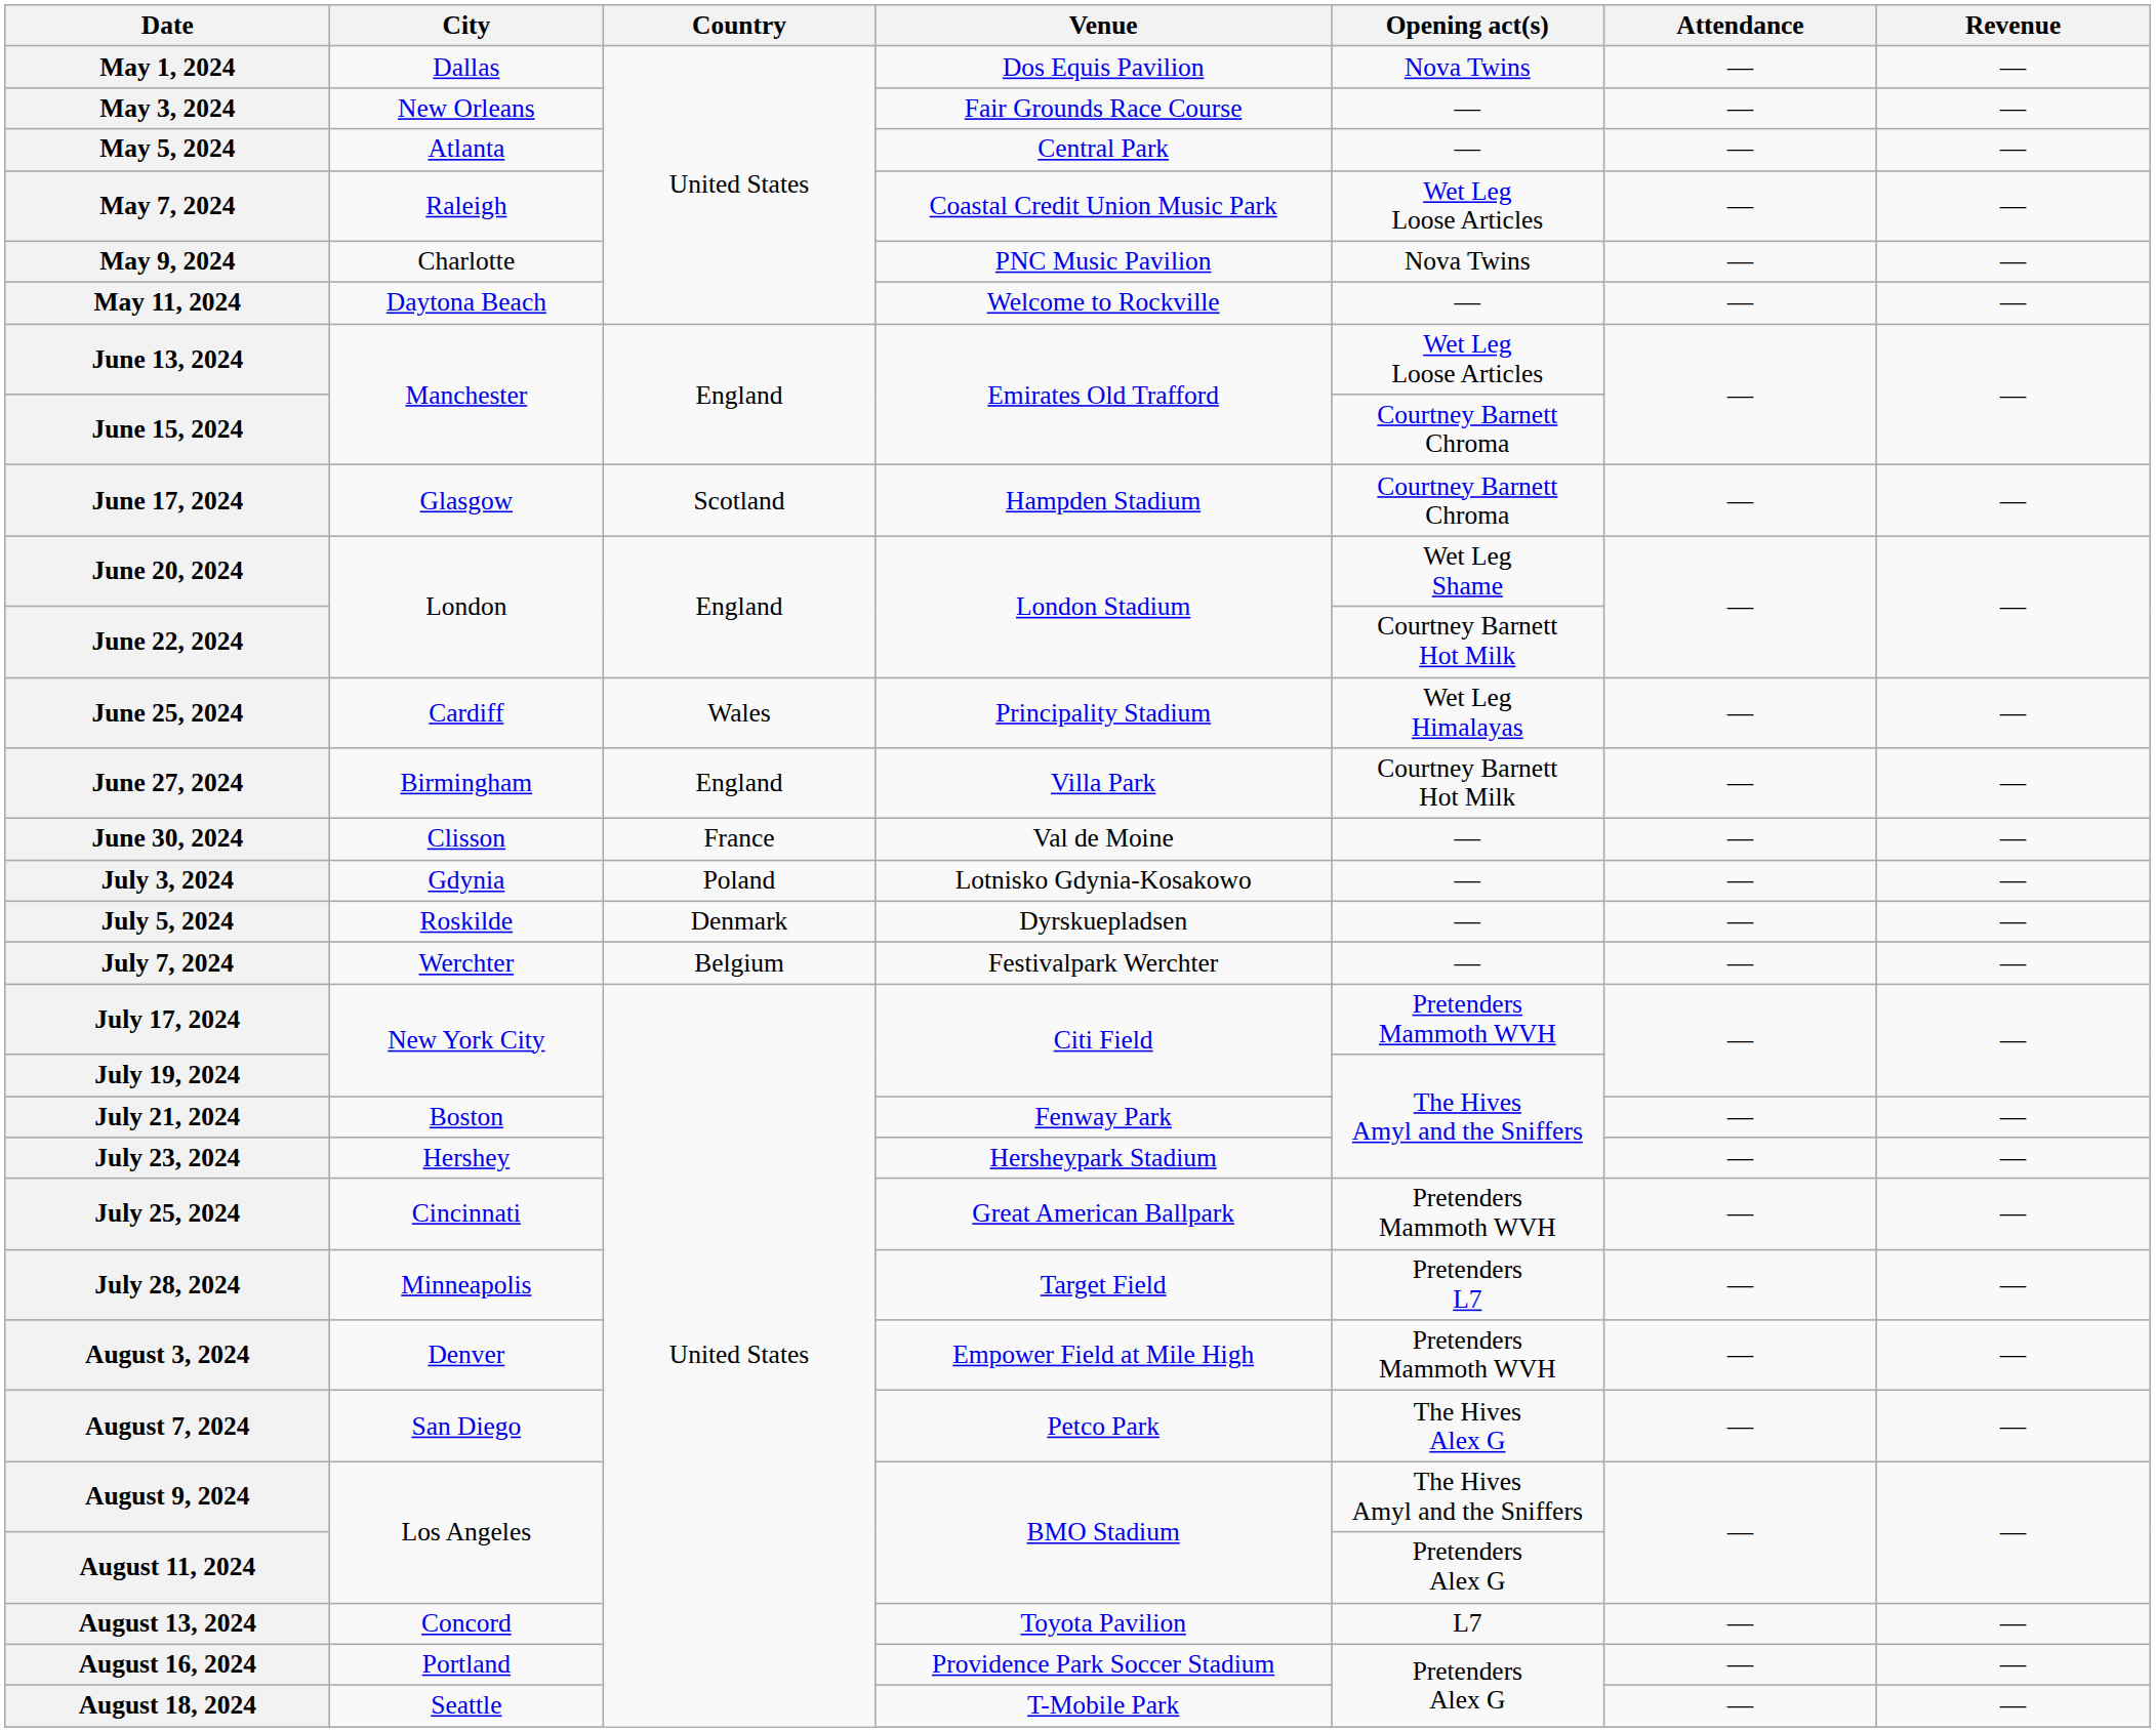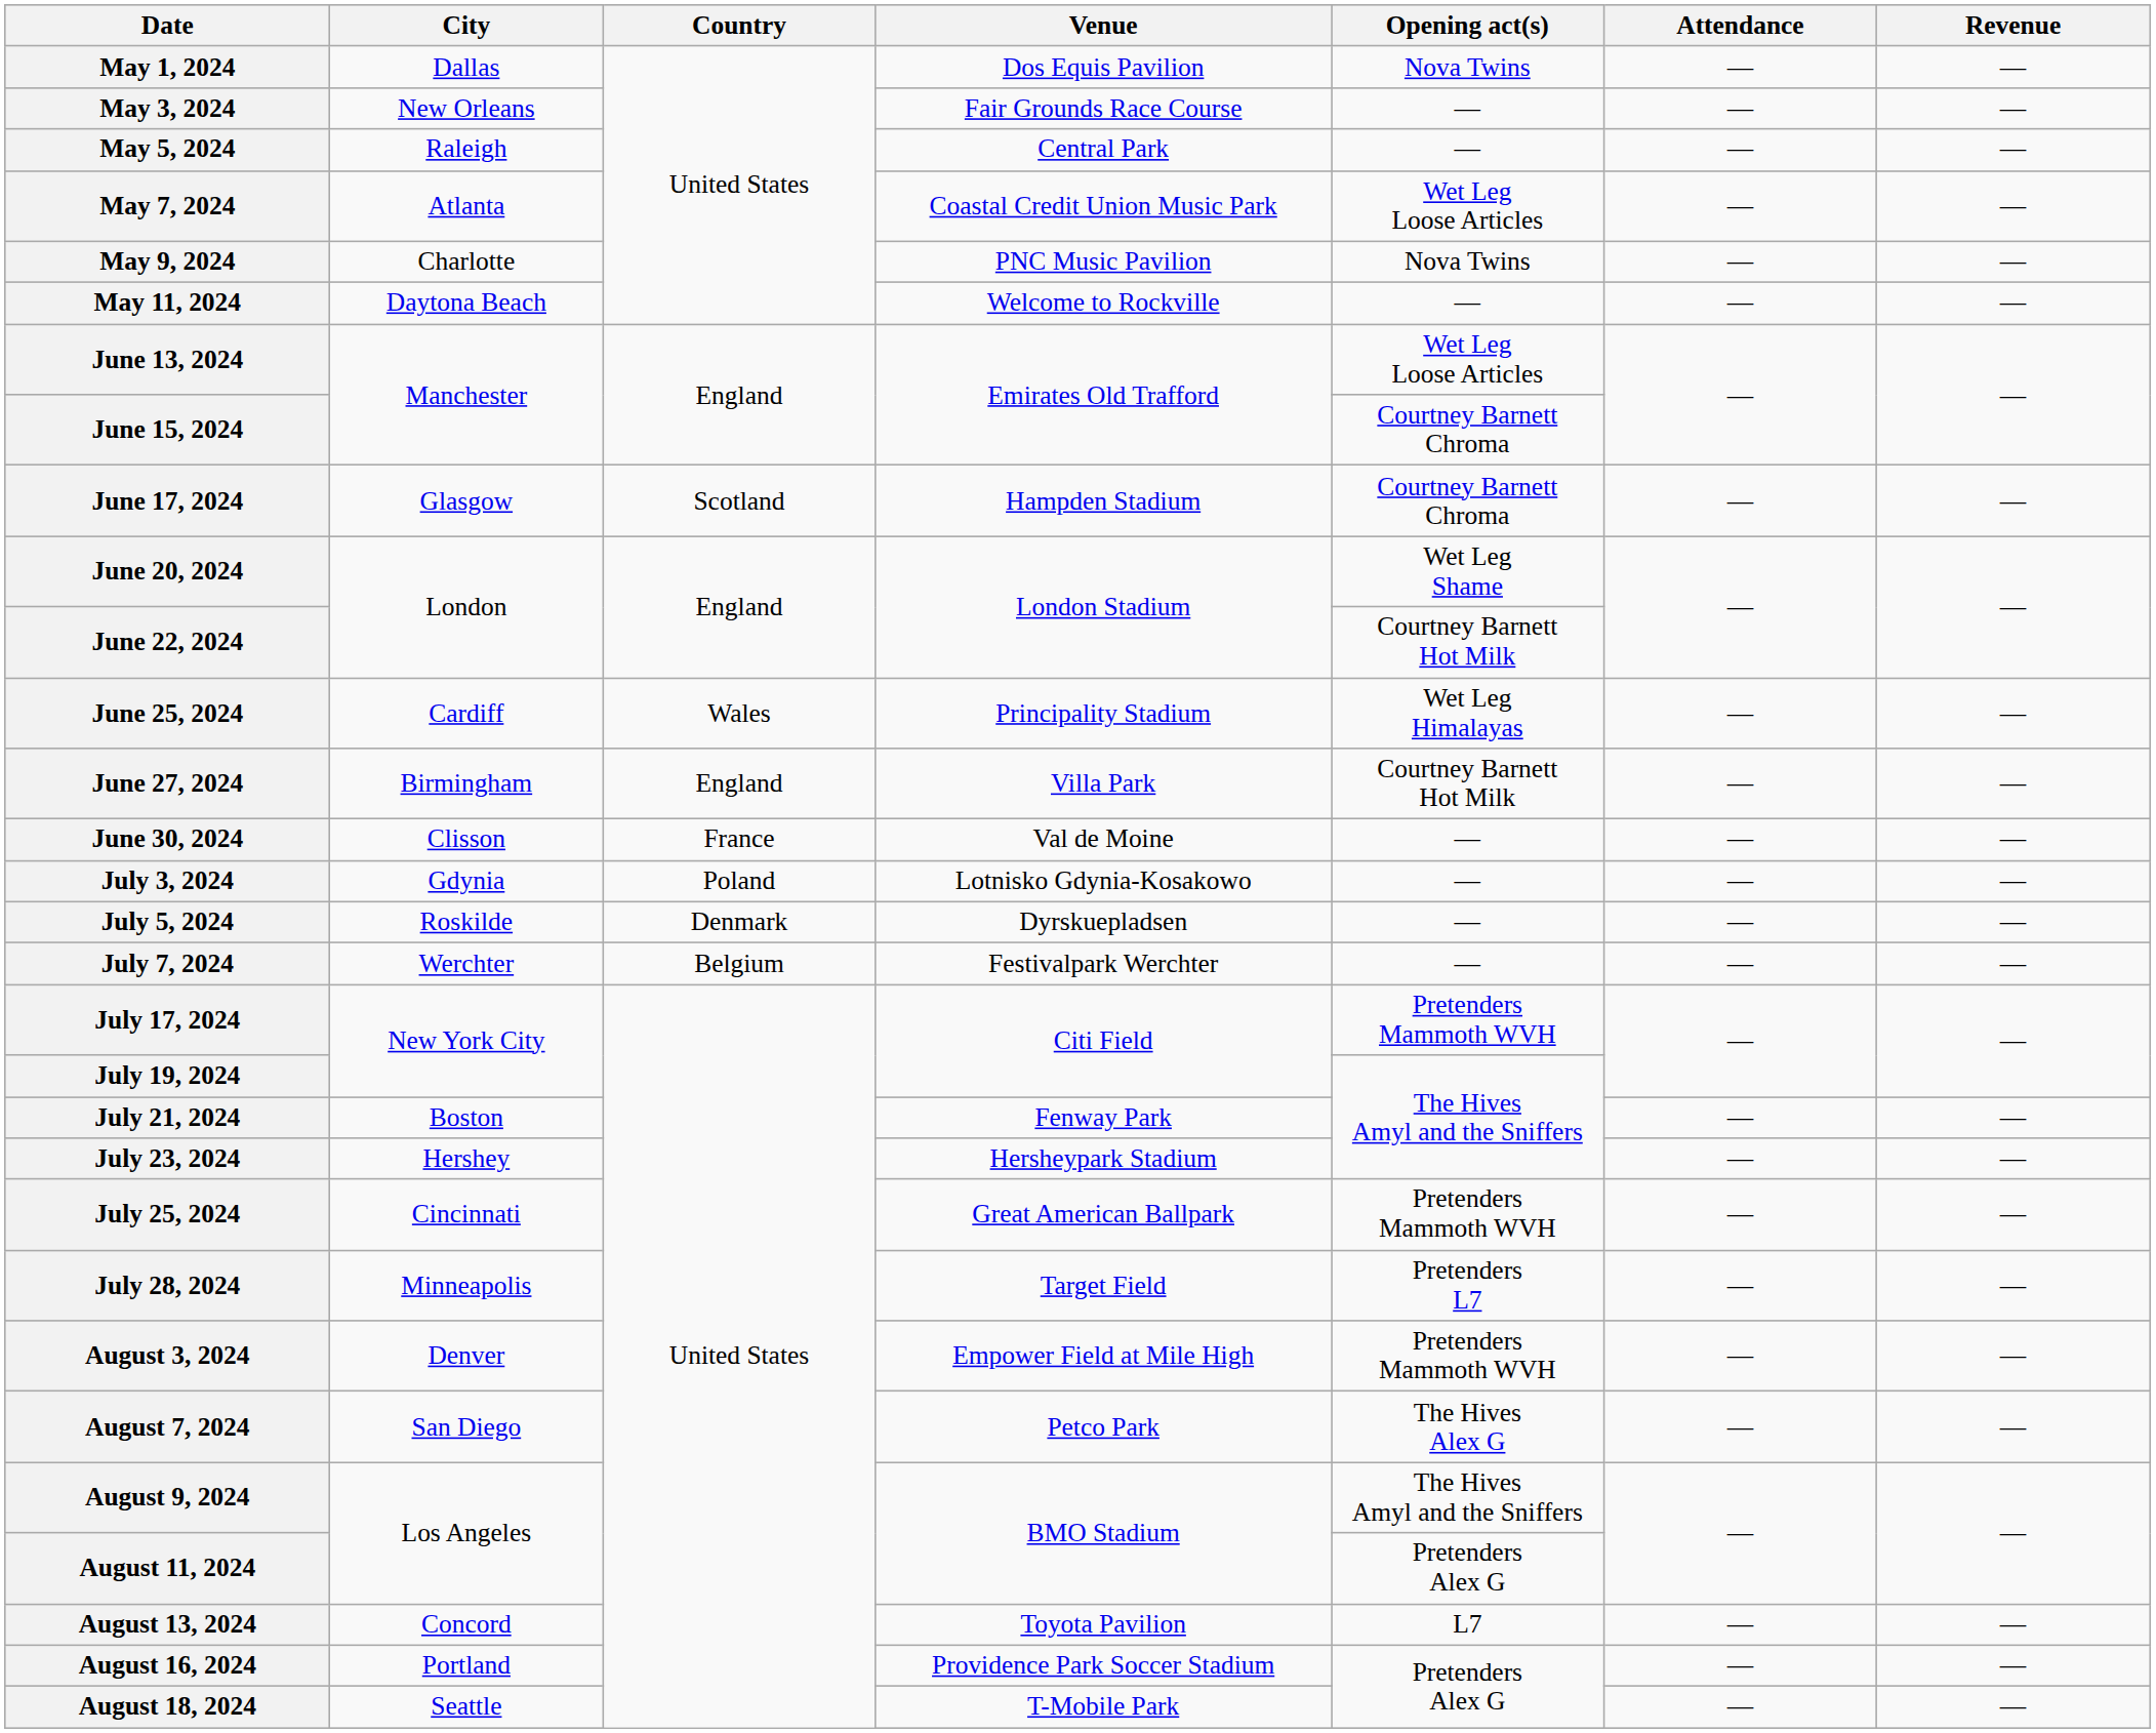 <table class="wikitable plainrowheaders" style="text-align:center;">
 <tr>
 <th scope="col" style="width:12em;">Date</th>
 <th scope="col" style="width:10em;">City</th>
 <th scope="col" style="width:10em;">Country</th>
 <th scope="col" style="width:17em;">Venue</th>
 <th scope="col" style="width:10em;">Opening act(s)</th>
 <th scope="col" style="width:10em;">Attendance</th>
 <th scope="col" style="width:10em;">Revenue</th>
 </tr>
 <tr>
 <th scope="row">May 1, 2024</th>
 <td><a href='#'>Dallas</a></td>
 <td rowspan="6">United States</td>
 <td><a href='#'>Dos Equis Pavilion</a></td>
 <td><a href='#'>Nova Twins</a></td>
 <td>—</td>
 <td>—</td>
 </tr>
 <tr>
 <th scope="row">May 3, 2024</th>
 <td><a href='#'>New Orleans</a></td>
 <td><a href='#'>Fair Grounds Race Course</a></td>
 <td>—</td>
 <td>—</td>
 <td>—</td>
 </tr>
 <tr>
 <th scope="row">May 5, 2024</th>
-<td><a href='#'>Atlanta</a></td>
+<td><a href='#'>Raleigh</a></td>
 <td><a href='#'>Central Park</a></td>
 <td>—</td>
 <td>—</td>
 <td>—</td>
 </tr>
 <tr>
 <th scope="row">May 7, 2024</th>
-<td><a href='#'>Raleigh</a></td>
+<td><a href='#'>Atlanta</a></td>
 <td><a href='#'>Coastal Credit Union Music Park</a></td>
 <td><a href='#'>Wet Leg</a><br>Loose Articles</td>
 <td>—</td>
 <td>—</td>
 </tr>
 <tr>
 <th scope="row">May 9, 2024</th>
 <td>Charlotte</td>
 <td><a href='#'>PNC Music Pavilion</a></td>
 <td>Nova Twins</td>
 <td>—</td>
 <td>—</td>
 </tr>
 <tr>
 <th scope="row">May 11, 2024</th>
 <td><a href='#'>Daytona Beach</a></td>
 <td><a href='#'>Welcome to Rockville</a></td>
 <td>—</td>
 <td>—</td>
 <td>—</td>
 </tr>
 <tr>
 <th scope="row">June 13, 2024</th>
 <td rowspan="2"><a href='#'>Manchester</a></td>
 <td rowspan="2">England</td>
 <td rowspan="2"><a href='#'>Emirates Old Trafford</a></td>
 <td><a href='#'>Wet Leg</a><br>Loose Articles</td>
 <td rowspan="2">—</td>
 <td rowspan="2">—</td>
 </tr>
 <tr>
 <th scope="row">June 15, 2024</th>
 <td><a href='#'>Courtney Barnett</a><br>Chroma</td>
 </tr>
 <tr>
 <th scope="row">June 17, 2024</th>
 <td><a href='#'>Glasgow</a></td>
 <td>Scotland</td>
 <td><a href='#'>Hampden Stadium</a></td>
 <td><a href='#'>Courtney Barnett</a><br>Chroma</td>
 <td>—</td>
 <td>—</td>
 </tr>
 <tr>
 <th scope="row">June 20, 2024</th>
 <td rowspan="2">London</td>
 <td rowspan="2">England</td>
 <td rowspan="2"><a href='#'>London Stadium</a></td>
 <td>Wet Leg<br><a href='#'>Shame</a></td>
 <td rowspan="2">—</td>
 <td rowspan="2">—</td>
 </tr>
 <tr>
 <th scope="row">June 22, 2024</th>
 <td>Courtney Barnett<br><a href='#'>Hot Milk</a></td>
 </tr>
 <tr>
 <th scope="row">June 25, 2024</th>
 <td><a href='#'>Cardiff</a></td>
 <td>Wales</td>
 <td><a href='#'>Principality Stadium</a></td>
 <td>Wet Leg<br><a href='#'>Himalayas</a></td>
 <td>—</td>
 <td>—</td>
 </tr>
 <tr>
 <th scope="row">June 27, 2024</th>
 <td><a href='#'>Birmingham</a></td>
 <td>England</td>
 <td><a href='#'>Villa Park</a></td>
 <td>Courtney Barnett<br>Hot Milk</td>
 <td>—</td>
 <td>—</td>
 </tr>
 <tr>
 <th scope="row">June 30, 2024</th>
 <td><a href='#'>Clisson</a></td>
 <td>France</td>
 <td>Val de Moine</td>
 <td>—</td>
 <td>—</td>
 <td>—</td>
 </tr>
 <tr>
 <th scope="row">July 3, 2024</th>
 <td><a href='#'>Gdynia</a></td>
 <td>Poland</td>
 <td>Lotnisko Gdynia-Kosakowo</td>
 <td>—</td>
 <td>—</td>
 <td>—</td>
 </tr>
 <tr>
 <th scope="row">July 5, 2024</th>
 <td><a href='#'>Roskilde</a></td>
 <td>Denmark</td>
 <td>Dyrskuepladsen</td>
 <td>—</td>
 <td>—</td>
 <td>—</td>
 </tr>
 <tr>
 <th scope="row">July 7, 2024</th>
 <td><a href='#'>Werchter</a></td>
 <td>Belgium</td>
 <td>Festivalpark Werchter</td>
 <td>—</td>
 <td>—</td>
 <td>—</td>
 </tr>
 <tr>
 <th scope="row">July 17, 2024</th>
 <td rowspan="2"><a href='#'>New York City</a></td>
 <td rowspan="14">United States</td>
 <td rowspan="2"><a href='#'>Citi Field</a></td>
 <td><a href='#'>Pretenders</a><br><a href='#'>Mammoth WVH</a></td>
 <td rowspan="2">—</td>
 <td rowspan="2">—</td>
 </tr>
 <tr>
 <th scope="row">July 19, 2024</th>
 <td rowspan="3"><a href='#'>The Hives</a><br><a href='#'>Amyl and the Sniffers</a></td>
 </tr>
 <tr>
 <th scope="row">July 21, 2024</th>
 <td><a href='#'>Boston</a></td>
 <td><a href='#'>Fenway Park</a></td>
 <td>—</td>
 <td>—</td>
 </tr>
 <tr>
 <th scope="row">July 23, 2024</th>
 <td><a href='#'>Hershey</a></td>
 <td><a href='#'>Hersheypark Stadium</a></td>
 <td>—</td>
 <td>—</td>
 </tr>
 <tr>
 <th scope="row">July 25, 2024</th>
 <td><a href='#'>Cincinnati</a></td>
 <td><a href='#'>Great American Ballpark</a></td>
 <td>Pretenders<br>Mammoth WVH</td>
 <td>—</td>
 <td>—</td>
 </tr>
 <tr>
 <th scope="row">July 28, 2024</th>
 <td><a href='#'>Minneapolis</a></td>
 <td><a href='#'>Target Field</a></td>
 <td>Pretenders<br><a href='#'>L7</a></td>
 <td>—</td>
 <td>—</td>
 </tr>
 <tr>
 <th scope="row">August 3, 2024</th>
 <td><a href='#'>Denver</a></td>
 <td><a href='#'>Empower Field at Mile High</a></td>
 <td>Pretenders<br>Mammoth WVH</td>
 <td>—</td>
 <td>—</td>
 </tr>
 <tr>
 <th scope="row">August 7, 2024</th>
 <td><a href='#'>San Diego</a></td>
 <td><a href='#'>Petco Park</a></td>
 <td>The Hives<br><a href='#'>Alex G</a></td>
 <td>—</td>
 <td>—</td>
 </tr>
 <tr>
 <th scope="row">August 9, 2024</th>
 <td rowspan="2">Los Angeles</td>
 <td rowspan="2"><a href='#'>BMO Stadium</a></td>
 <td>The Hives<br>Amyl and the Sniffers</td>
 <td rowspan="2">—</td>
 <td rowspan="2">—</td>
 </tr>
 <tr>
 <th scope="row">August 11, 2024</th>
 <td>Pretenders<br>Alex G</td>
 </tr>
 <tr>
 <th scope="row">August 13, 2024</th>
 <td><a href='#'>Concord</a></td>
 <td><a href='#'>Toyota Pavilion</a></td>
 <td>L7</td>
 <td>—</td>
 <td>—</td>
 </tr>
 <tr>
 <th scope="row">August 16, 2024</th>
 <td><a href='#'>Portland</a></td>
 <td><a href='#'>Providence Park Soccer Stadium</a></td>
 <td rowspan="2">Pretenders<br>Alex G</td>
 <td>—</td>
 <td>—</td>
 </tr>
 <tr>
 <th scope="row">August 18, 2024</th>
 <td><a href='#'>Seattle</a></td>
 <td><a href='#'>T-Mobile Park</a></td>
 <td>—</td>
 <td>—</td>
 </tr>
 <tr>
 </tr>
 </table>
